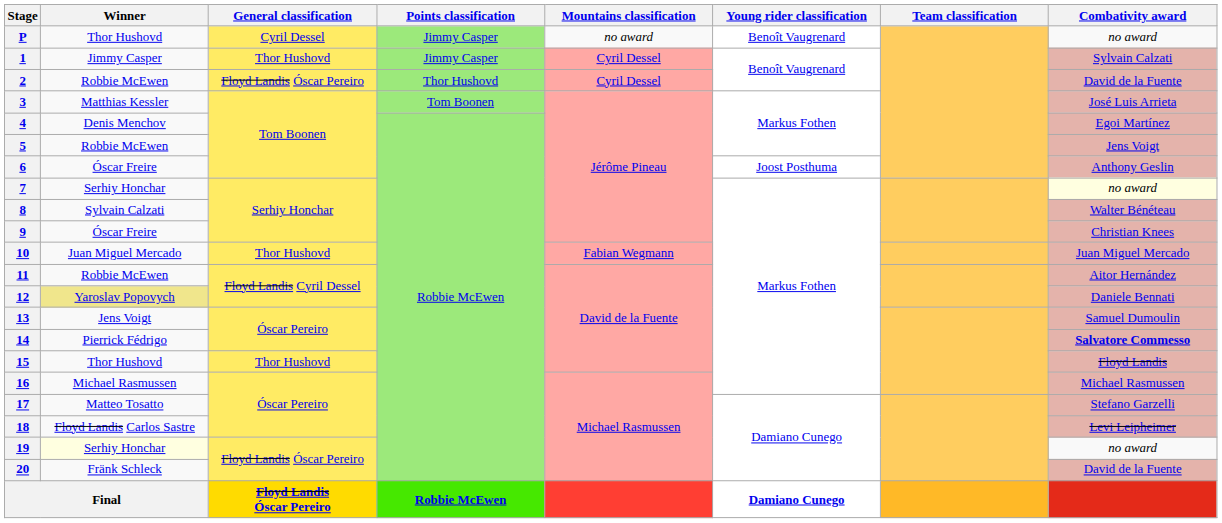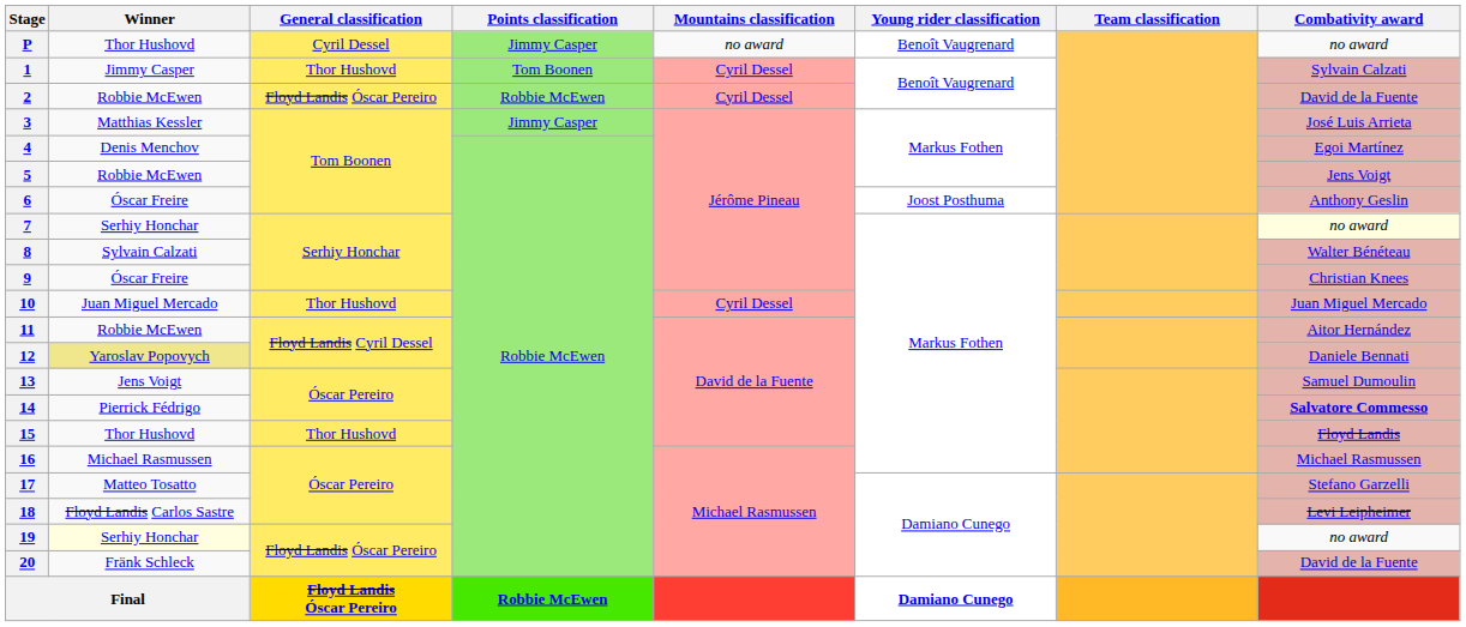 <table class="wikitable" style="text-align:center; font-size:smaller; clear:both;">
 <tr>
 <th scope="col" style="width:1%;">Stage</th>
 <th scope="col" style="width:14%;">Winner</th>
 <th scope="col" style="width:14%;"><a href='#'>General classification</a><br></th>
 <th scope="col" style="width:14%;"><a href='#'>Points classification</a><br></th>
 <th scope="col" style="width:14%;"><a href='#'>Mountains classification</a><br></th>
 <th scope="col" style="width:14%;"><a href='#'>Young rider classification</a><br></th>
 <th scope="col" style="width:14%;"><a href='#'>Team classification</a><br></th>
 <th scope="col" style="width:14%;"><a href='#'>Combativity award</a><br></th>
 </tr>
 <tr>
 <th scope="row"><a href='#'>P</a></th>
 <td><a href='#'>Thor Hushovd</a></td>
 <td style="background:#FFEB64;"><a href='#'>Cyril Dessel</a></td>
 <td style="background:#9CE97B;"><a href='#'>Jimmy Casper</a></td>
 <td><em>no award</em></td>
 <td style="background:white;"><a href='#'>Benoît Vaugrenard</a></td>
 <td style="background:#FFCD5F;"     rowspan="7"></td>
 <td><em>no award</em></td>
 </tr>
 <tr>
 <th scope="row"><a href='#'>1</a></th>
 <td><a href='#'>Jimmy Casper</a></td>
 <td style="background:#FFEB64;"><a href='#'>Thor Hushovd</a></td>
-<td style="background:#9CE97B;"><a href='#'>Jimmy Casper</a></td>
+<td style="background:#9CE97B;"><a href='#'>Tom Boonen</a></td>
 <td style="background:#FFA8A4;"><a href='#'>Cyril Dessel</a></td>
 <td style="background:white;"      rowspan="2"><a href='#'>Benoît Vaugrenard</a></td>
 <td style="background:#E4B3AB;"><a href='#'>Sylvain Calzati</a></td>
 </tr>
 <tr>
 <th scope="row"><a href='#'>2</a></th>
 <td><a href='#'>Robbie McEwen</a></td>
 <td style="background:#FFEB64;"><s><a href='#'>Floyd Landis</a></s> <a href='#'>Óscar Pereiro</a></td>
-<td style="background:#9CE97B;"><a href='#'>Thor Hushovd</a></td>
+<td style="background:#9CE97B;"><a href='#'>Robbie McEwen</a></td>
 <td style="background:#FFA8A4;"><a href='#'>Cyril Dessel</a></td>
 <td style="background:#E4B3AB;"><a href='#'>David de la Fuente</a></td>
 </tr>
 <tr>
 <th scope="row"><a href='#'>3</a></th>
 <td><a href='#'>Matthias Kessler</a></td>
 <td style="background:#FFEB64;"     rowspan="4"><a href='#'>Tom Boonen</a></td>
-<td style="background:#9CE97B;"><a href='#'>Tom Boonen</a></td>
+<td style="background:#9CE97B;"><a href='#'>Jimmy Casper</a></td>
 <td style="background:#FFA8A4;"     rowspan="7"><a href='#'>Jérôme Pineau</a></td>
 <td style="background:white;"      rowspan="3"><a href='#'>Markus Fothen</a></td>
 <td style="background:#E4B3AB;"><a href='#'>José Luis Arrieta</a></td>
 </tr>
 <tr>
 <th scope="row"><a href='#'>4</a></th>
 <td><a href='#'>Denis Menchov</a></td>
 <td style="background:#9CE97B;" rowspan="17"><a href='#'>Robbie McEwen</a></td>
 <td style="background:#E4B3AB;"><a href='#'>Egoi Martínez</a></td>
 </tr>
 <tr>
 <th scope="row"><a href='#'>5</a></th>
 <td><a href='#'>Robbie McEwen</a></td>
 <td style="background:#E4B3AB;"><a href='#'>Jens Voigt</a></td>
 </tr>
 <tr>
 <th scope="row"><a href='#'>6</a></th>
 <td><a href='#'>Óscar Freire</a></td>
 <td style="background:white;"><a href='#'>Joost Posthuma</a></td>
 <td style="background:#E4B3AB;"><a href='#'>Anthony Geslin</a></td>
 </tr>
 <tr>
 <th scope="row"><a href='#'>7</a></th>
 <td><a href='#'>Serhiy Honchar</a></td>
 <td style="background:#FFEB64;"     rowspan="3"><a href='#'>Serhiy Honchar</a></td>
 <td style="background:white;"      rowspan="10"><a href='#'>Markus Fothen</a></td>
 <td style="background:#FFCD5F;"     rowspan="3"></td>
 <td style="background: lightyellow;"><em>no award</em></td>
 </tr>
 <tr>
 <th scope="row"><a href='#'>8</a></th>
 <td><a href='#'>Sylvain Calzati</a></td>
 <td style="background:#E4B3AB;"><a href='#'>Walter Bénéteau</a></td>
 </tr>
 <tr>
 <th scope="row"><a href='#'>9</a></th>
 <td><a href='#'>Óscar Freire</a></td>
 <td style="background:#E4B3AB;"><a href='#'>Christian Knees</a></td>
 </tr>
 <tr>
 <th scope="row"><a href='#'>10</a></th>
 <td><a href='#'>Juan Miguel Mercado</a></td>
 <td style="background:#FFEB64;"><a href='#'>Thor Hushovd</a></td>
-<td style="background:#FFA8A4;"><a href='#'>Fabian Wegmann</a></td>
+<td style="background:#FFA8A4;"><a href='#'>Cyril Dessel</a></td>
 <td style="background:#FFCD5F;"></td>
 <td style="background:#E4B3AB;"><a href='#'>Juan Miguel Mercado</a></td>
 </tr>
 <tr>
 <th scope="row"><a href='#'>11</a></th>
 <td><a href='#'>Robbie McEwen</a></td>
 <td style="background:#FFEB64;"     rowspan="2"><s><a href='#'>Floyd Landis</a></s> <a href='#'>Cyril Dessel</a></td>
 <td style="background:#FFA8A4;"     rowspan="5"><a href='#'>David de la Fuente</a></td>
 <td style="background:#FFCD5F;"     rowspan="2"></td>
 <td style="background:#E4B3AB;"><a href='#'>Aitor Hernández</a></td>
 </tr>
 <tr>
 <th scope="row"><a href='#'>12</a></th>
 <td style="background: khaki;"><a href='#'>Yaroslav Popovych</a></td>
 <td style="background:#E4B3AB;"><a href='#'>Daniele Bennati</a></td>
 </tr>
 <tr>
 <th scope="row"><a href='#'>13</a></th>
 <td><a href='#'>Jens Voigt</a></td>
 <td style="background:#FFEB64;"     rowspan="2"><a href='#'>Óscar Pereiro</a></td>
 <td style="background:#FFCD5F;"     rowspan="4"></td>
 <td style="background:#E4B3AB;"><a href='#'>Samuel Dumoulin</a></td>
 </tr>
 <tr>
 <th scope="row"><a href='#'>14</a></th>
 <td><a href='#'>Pierrick Fédrigo</a></td>
 <td style="background:#E4B3AB;"><strong><a href='#'>Salvatore Commesso</a></strong></td>
 </tr>
 <tr>
 <th scope="row"><a href='#'>15</a></th>
 <td><a href='#'>Thor Hushovd</a></td>
 <td style="background:#FFEB64;"><a href='#'>Thor Hushovd</a></td>
 <td style="background:#E4B3AB;"><s><a href='#'>Floyd Landis</a></s></td>
 </tr>
 <tr>
 <th scope="row"><a href='#'>16</a></th>
 <td><a href='#'>Michael Rasmussen</a></td>
 <td style="background:#FFEB64;"     rowspan="3"><a href='#'>Óscar Pereiro</a></td>
 <td style="background:#FFA8A4;"     rowspan="5"><a href='#'>Michael Rasmussen</a></td>
 <td style="background:#E4B3AB;"><a href='#'>Michael Rasmussen</a></td>
 </tr>
 <tr>
 <th scope="row"><a href='#'>17</a></th>
 <td><a href='#'>Matteo Tosatto</a></td>
 <td style="background:white;"      rowspan="4"><a href='#'>Damiano Cunego</a></td>
 <td style="background:#FFCD5F;"     rowspan="4"></td>
 <td style="background:#E4B3AB;"><a href='#'>Stefano Garzelli</a></td>
 </tr>
 <tr>
 <th scope="row"><a href='#'>18</a></th>
 <td><s><a href='#'>Floyd Landis</a></s> <a href='#'>Carlos Sastre</a></td>
 <td style="background:#E4B3AB;"><s><a href='#'>Levi Leipheimer</a></s></td>
 </tr>
 <tr>
 <th scope="row"><a href='#'>19</a></th>
 <td style="background: lightyellow;"><a href='#'>Serhiy Honchar</a></td>
 <td style="background:#FFEB64;"     rowspan="2"><s><a href='#'>Floyd Landis</a></s> <a href='#'>Óscar Pereiro</a></td>
 <td><em>no award</em></td>
 </tr>
 <tr>
 <th scope="row"><a href='#'>20</a></th>
 <td><a href='#'>Fränk Schleck</a></td>
 <td style="background:#E4B3AB;"><a href='#'>David de la Fuente</a></td>
 </tr>
 <tr>
 <th colspan="2">Final</th>
 <th style="background:#FFDB00;"><s><a href='#'>Floyd Landis</a></s><br><a href='#'>Óscar Pereiro</a></th>
 <th style="background:#46E800;"><a href='#'>Robbie McEwen</a></th>
 <th style="background:#FF3E33;"></th>
 <th style="background:white;"><a href='#'>Damiano Cunego</a></th>
 <th style="background:#FFB927;"></th>
 <th style="background:#E42A19;"></th>
 </tr>
 </table>
